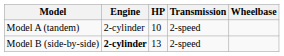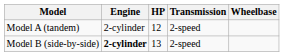 <table class="wikitable">
 <tr>
 <th>Model</th>
 <th>Engine</th>
 <th>HP</th>
 <th>Transmission</th>
 <th>Wheelbase</th>
 </tr>
 <tr>
 <td>Model A (tandem)</td>
 <td>2-cylinder</td>
-<td>10</td>
+<td>12</td>
 <td>2-speed</td>
 <td> </td>
 </tr>
 <tr>
 <td>Model B (side-by-side)</td>
 <td><strong>2-cylinder</strong></td>
 <td>13</td>
 <td>2-speed</td>
 <td></td>
 </tr>
 </table>
